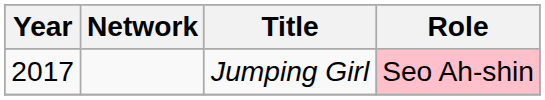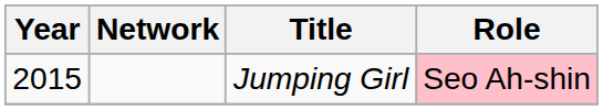 <table class="wikitable">
 <tr>
 <th>Year</th>
 <th>Network</th>
 <th>Title</th>
 <th>Role</th>
 </tr>
 <tr>
-<td>2017</td>
+<td>2015</td>
 <td></td>
 <td><em>Jumping Girl</em></td>
 <td style="background: pink;">Seo Ah-shin</td>
 </tr>
 <tr>
 </tr>
 </table>
